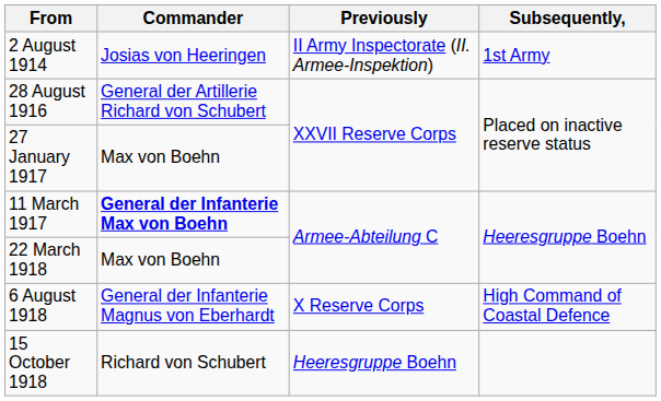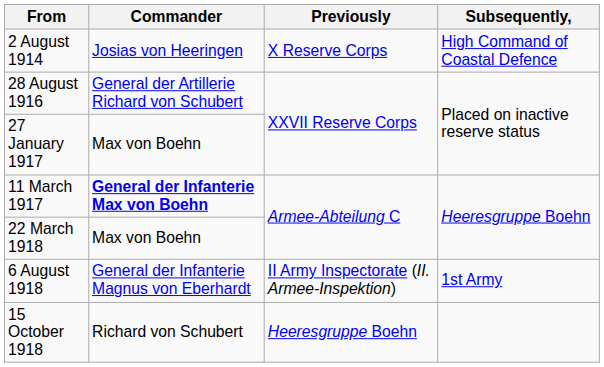 <table class="wikitable">
 <tr>
 <th>From</th>
 <th>Commander</th>
 <th>Previously</th>
 <th>Subsequently,</th>
 </tr>
 <tr>
 <td>2 August 1914</td>
 <td> <a href='#'>Josias von Heeringen</a></td>
-<td><a href='#'>II Army Inspectorate</a> (<em>II. Armee-Inspektion</em>)</td>
-<td><a href='#'>1st Army</a></td>
+<td><a href='#'>X Reserve Corps</a></td>
+<td><a href='#'>High Command of Coastal Defence</a></td>
 </tr>
 <tr>
 <td>28 August 1916</td>
 <td><a href='#'>General der Artillerie</a> <a href='#'>Richard von Schubert</a></td>
 <td rowspan=2><a href='#'>XXVII Reserve Corps</a></td>
 <td rowspan=2>Placed on inactive reserve status</td>
 </tr>
 <tr>
 <td>27 January 1917</td>
 <td> Max von Boehn</td>
 </tr>
 <tr>
 <td>11 March 1917</td>
 <td><strong><a href='#'>General der Infanterie</a> <a href='#'>Max von Boehn</a></strong></td>
 <td rowspan=2><a href='#'><em>Armee-Abteilung</em> C</a></td>
 <td rowspan=2><a href='#'><em>Heeresgruppe</em> Boehn</a></td>
 </tr>
 <tr>
 <td>22 March 1918</td>
 <td> Max von Boehn</td>
 </tr>
 <tr>
 <td>6 August 1918</td>
 <td><a href='#'>General der Infanterie</a> <a href='#'>Magnus von Eberhardt</a></td>
-<td><a href='#'>X Reserve Corps</a></td>
-<td><a href='#'>High Command of Coastal Defence</a></td>
+<td><a href='#'>II Army Inspectorate</a> (<em>II. Armee-Inspektion</em>)</td>
+<td><a href='#'>1st Army</a></td>
 </tr>
 <tr>
 <td>15 October 1918</td>
 <td> Richard von Schubert</td>
 <td><a href='#'><em>Heeresgruppe</em> Boehn</a></td>
 <td></td>
 </tr>
 </table>
